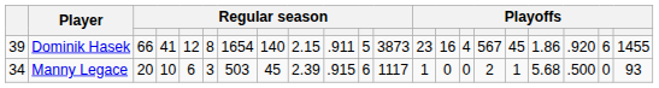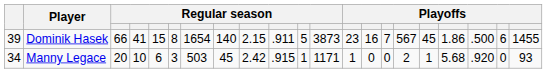 <table class="wikitable plainrowheaders" style="text-align:center;">
 <tr>
 <th scope="col" rowspan="2"></th>
 <th scope="col" rowspan="2">Player</th>
 <th scope=colgroup colspan=10>Regular season</th>
 <th scope=colgroup colspan=9>Playoffs</th>
 </tr>
 <tr>
 <th scope="col"></th>
 <th scope="col"></th>
 <th scope="col"></th>
 <th scope="col"></th>
 <th scope="col"></th>
 <th scope="col"></th>
 <th scope="col"></th>
 <th scope="col"></th>
 <th scope="col"></th>
 <th scope="col"></th>
 <th scope="col"></th>
 <th scope="col"></th>
 <th scope="col"></th>
 <th scope="col"></th>
 <th scope="col"></th>
 <th scope="col"></th>
 <th scope="col"></th>
 <th scope="col"></th>
 <th scope="col"></th>
 </tr>
 <tr>
 <td scope="row">39</td>
 <td align="left"><a href='#'>Dominik Hasek</a></td>
 <td>66</td>
 <td>41</td>
-<td>12</td>
+<td>15</td>
 <td>8</td>
 <td>1654</td>
 <td>140</td>
 <td>2.15</td>
 <td>.911</td>
 <td>5</td>
 <td>3873</td>
 <td>23</td>
 <td>16</td>
-<td>4</td>
+<td>7</td>
 <td>567</td>
 <td>45</td>
 <td>1.86</td>
-<td>.920</td>
+<td>.500</td>
 <td>6</td>
 <td>1455</td>
 </tr>
 <tr>
 <td scope="row">34</td>
 <td align="left"><a href='#'>Manny Legace</a></td>
 <td>20</td>
 <td>10</td>
 <td>6</td>
 <td>3</td>
 <td>503</td>
 <td>45</td>
-<td>2.39</td>
+<td>2.42</td>
 <td>.915</td>
-<td>6</td>
-<td>1117</td>
+<td>1</td>
+<td>1171</td>
 <td>1</td>
 <td>0</td>
 <td>0</td>
 <td>2</td>
 <td>1</td>
 <td>5.68</td>
-<td>.500</td>
+<td>.920</td>
 <td>0</td>
 <td>93</td>
 </tr>
 </table>
